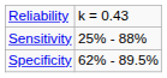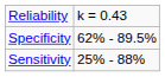 <table class="wikitable">
 <tr>
 <td><a href='#'>Reliability</a></td>
 <td>k = 0.43</td>
 </tr>
 <tr>
+<td><a href='#'>Specificity</a></td>
+<td>62% - 89.5%</td>
+</tr>
+<tr>
 <td><a href='#'>Sensitivity</a></td>
 <td>25% - 88%</td>
 </tr>
-<tr>
-<td><a href='#'>Specificity</a></td>
-<td>62% - 89.5%</td>
-</tr>
 </table>
